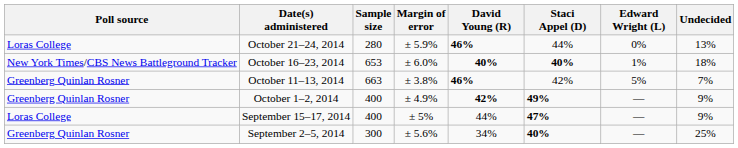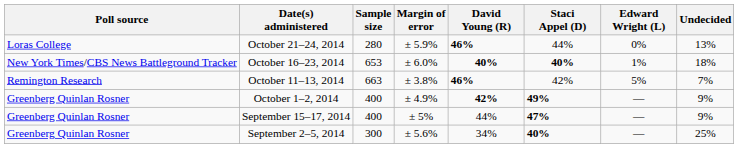 <table class="wikitable">
 <tr>
 <th>Poll source</th>
 <th>Date(s)<br>administered</th>
 <th>Sample<br>size</th>
 <th>Margin of<br>error</th>
 <th style="width:100px;">David<br>Young (R)</th>
 <th style="width:100px;">Staci<br>Appel (D)</th>
 <th style="width:100px;">Edward<br>Wright (L)</th>
 <th>Undecided</th>
 </tr>
 <tr>
 <td><a href='#'>Loras College</a></td>
 <td align=center>October 21–24, 2014</td>
 <td align=center>280</td>
 <td align=center>± 5.9%</td>
 <td><strong>46%</strong></td>
 <td align=center>44%</td>
 <td align=center>0%</td>
 <td align=center>13%</td>
 </tr>
 <tr>
 <td><a href='#'>New York Times</a>/<a href='#'>CBS News Battleground Tracker</a></td>
 <td align=center>October 16–23, 2014</td>
 <td align=center>653</td>
 <td align=center>± 6.0%</td>
 <td align=center><strong>40%</strong></td>
 <td align=center><strong>40%</strong></td>
 <td align=center>1%</td>
 <td align=center>18%</td>
 </tr>
 <tr>
-<td><a href='#'>Greenberg Quinlan Rosner</a></td>
+<td><a href='#'>Remington Research</a></td>
 <td align=center>October 11–13, 2014</td>
 <td align=center>663</td>
 <td align=center>± 3.8%</td>
 <td><strong>46%</strong></td>
 <td align=center>42%</td>
 <td align=center>5%</td>
 <td align=center>7%</td>
 </tr>
 <tr>
 <td><a href='#'>Greenberg Quinlan Rosner</a></td>
 <td align=center>October 1–2, 2014</td>
 <td align=center>400</td>
 <td align=center>± 4.9%</td>
 <td align=center><strong>42%</strong></td>
 <td><strong>49%</strong></td>
 <td align=center>—</td>
 <td align=center>9%</td>
 </tr>
 <tr>
-<td><a href='#'>Loras College</a></td>
+<td><a href='#'>Greenberg Quinlan Rosner</a></td>
 <td align=center>September 15–17, 2014</td>
 <td align=center>400</td>
 <td align=center>± 5%</td>
 <td align=center>44%</td>
 <td><strong>47%</strong></td>
 <td align=center>—</td>
 <td align=center>9%</td>
 </tr>
 <tr>
 <td><a href='#'>Greenberg Quinlan Rosner</a></td>
 <td align=center>September 2–5, 2014</td>
 <td align=center>300</td>
 <td align=center>± 5.6%</td>
 <td align=center>34%</td>
 <td><strong>40%</strong></td>
 <td align=center>—</td>
 <td align=center>25%</td>
 </tr>
 </table>
